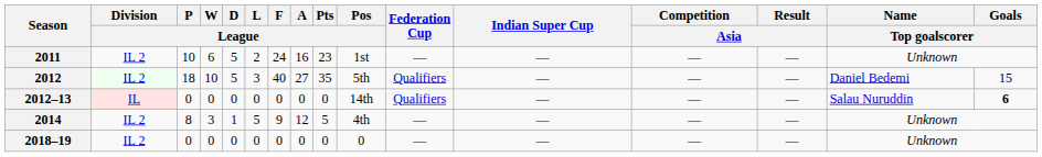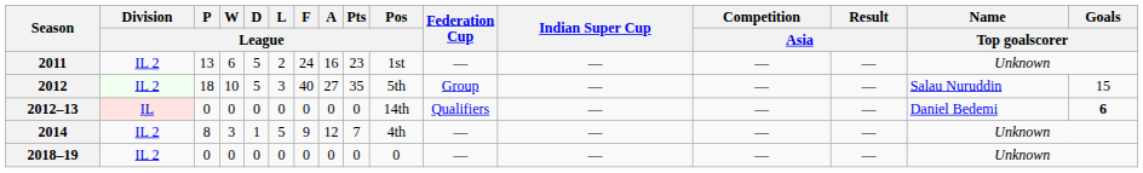 <table class="wikitable sortable" style="text-align: center">
 <tr>
 <th scope="col" rowspan="2" scope="col">Season</th>
 <th scope="col">Division</th>
 <th width="20" scope="col">P</th>
 <th width="20" scope="col">W</th>
 <th width="20" scope="col">D</th>
 <th width="20" scope="col">L</th>
 <th width="20" scope="col">F</th>
 <th width="20" scope="col">A</th>
 <th width="20" scope="col">Pts</th>
 <th scope="col">Pos</th>
 <th rowspan="2" width=6% scope="col" class="unsortable"><a href='#'>Federation Cup</a></th>
 <th rowspan="2" scope="col"><a href='#'>Indian Super Cup</a></th>
 <th scope="col">Competition</th>
 <th scope="col">Result</th>
 <th scope="col">Name</th>
 <th scope="col">Goals</th>
 </tr>
 <tr class="unsortable">
 <th colspan="9" scope="col">League</th>
 <th colspan="2" scope="col"><a href='#'>Asia</a></th>
 <th colspan="2" scope="col">Top goalscorer</th>
 </tr>
 <tr>
 <th scope="row">2011</th>
 <td><a href='#'>IL 2</a></td>
-<td>10</td>
+<td>13</td>
 <td>6</td>
 <td>5</td>
 <td>2</td>
 <td>24</td>
 <td>16</td>
 <td>23</td>
 <td>1st</td>
 <td>—</td>
 <td>—</td>
 <td>—</td>
 <td>—</td>
 <td colspan="2"><em>Unknown</em></td>
 </tr>
 <tr>
 <th scope="row">2012</th>
 <td bgcolor=#F0FFF0><a href='#'>IL 2</a> </td>
 <td>18</td>
 <td>10</td>
 <td>5</td>
 <td>3</td>
 <td>40</td>
 <td>27</td>
 <td>35</td>
 <td>5th</td>
-<td><a href='#'>Qualifiers</a></td>
+<td><a href='#'>Group</a></td>
 <td>—</td>
 <td>—</td>
 <td>—</td>
-<td align="left"> <a href='#'>Daniel Bedemi</a></td>
+<td align="left"> <a href='#'>Salau Nuruddin</a></td>
 <td>15</td>
 </tr>
 <tr>
 <th scope="row">2012–13</th>
 <td bgcolor=#FFE4E1><a href='#'>IL</a></td>
 <td>0</td>
 <td>0</td>
 <td>0</td>
 <td>0</td>
 <td>0</td>
 <td>0</td>
 <td>0</td>
 <td>14th</td>
 <td><a href='#'>Qualifiers</a></td>
 <td>—</td>
 <td>—</td>
 <td>—</td>
-<td align="left"> <a href='#'>Salau Nuruddin</a></td>
+<td align="left"> <a href='#'>Daniel Bedemi</a></td>
 <td><strong>6</strong></td>
 </tr>
 <tr>
 <th scope="row">2014</th>
 <td><a href='#'>IL 2</a></td>
 <td>8</td>
 <td>3</td>
 <td>1</td>
 <td>5</td>
 <td>9</td>
 <td>12</td>
-<td>5</td>
+<td>7</td>
 <td>4th</td>
 <td>—</td>
 <td>—</td>
 <td>—</td>
 <td>—</td>
 <td colspan="2"><em>Unknown</em></td>
 </tr>
 <tr>
 <th scope="row">2018–19</th>
 <td><a href='#'>IL 2</a></td>
 <td>0</td>
 <td>0</td>
 <td>0</td>
 <td>0</td>
 <td>0</td>
 <td>0</td>
 <td>0</td>
 <td>0</td>
 <td>—</td>
 <td>—</td>
 <td>—</td>
 <td>—</td>
 <td colspan="2"><em>Unknown</em></td>
 </tr>
 </table>
